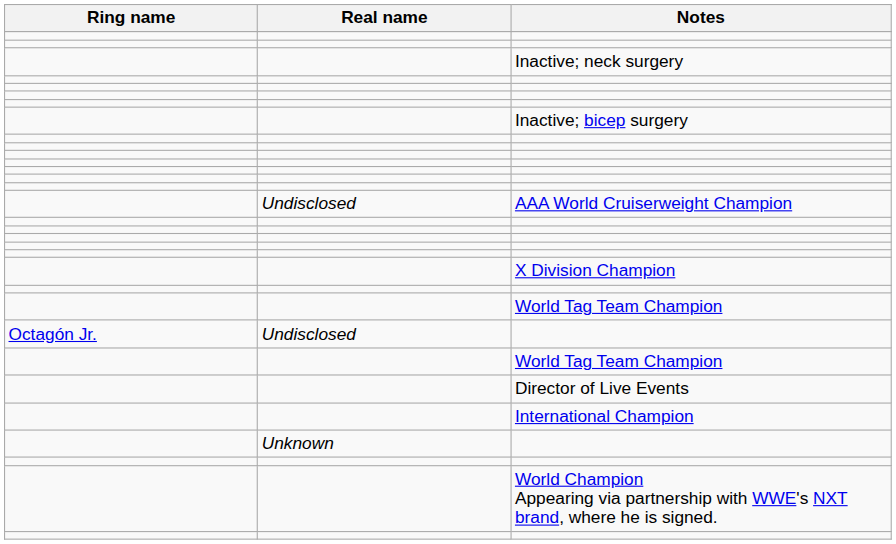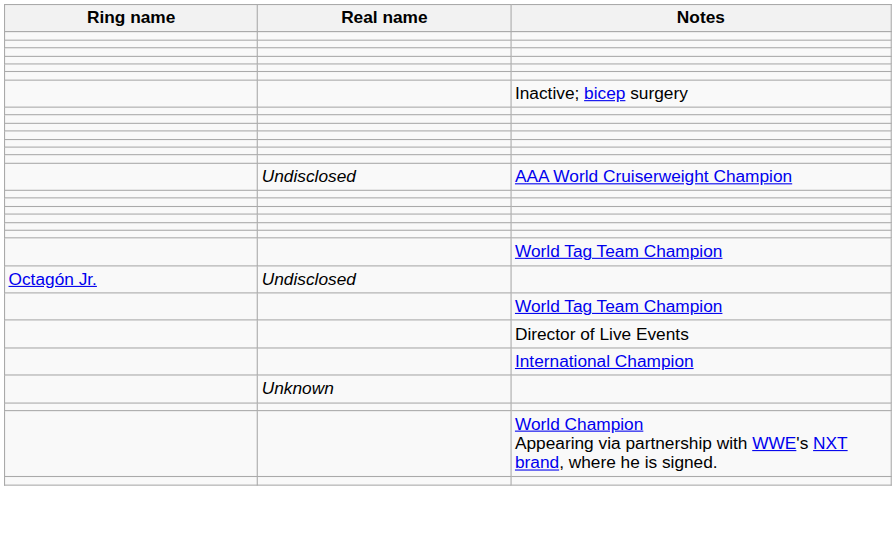 <table class="wikitable sortable" style="width:65%;">
 <tr>
 <th width=20%>Ring name</th>
 <th width=20%>Real name</th>
 <th width=30%>Notes</th>
 </tr>
 <tr>
 </tr>
 <tr>
 <td></td>
 <td></td>
 <td></td>
 </tr>
 <tr>
 <td></td>
 <td></td>
 <td></td>
-</tr>
-<tr>
-<td></td>
-<td></td>
-<td>Inactive; neck surgery</td>
 </tr>
 <tr>
 <td></td>
 <td></td>
 <td></td>
 </tr>
 <tr>
 <td></td>
 <td></td>
 <td></td>
 </tr>
 <tr>
 <td></td>
 <td></td>
 <td></td>
 </tr>
 <tr>
 <td></td>
 <td></td>
 <td></td>
 </tr>
 <tr>
 <td></td>
 <td></td>
 <td>Inactive; <a href='#'>bicep</a> surgery</td>
 </tr>
 <tr>
 <td></td>
 <td></td>
 <td></td>
 </tr>
 <tr>
 <td></td>
 <td></td>
 <td></td>
 </tr>
 <tr>
 <td></td>
 <td></td>
 <td></td>
 </tr>
 <tr>
 <td></td>
 <td></td>
 <td></td>
 </tr>
 <tr>
 <td></td>
 <td></td>
 <td></td>
 </tr>
 <tr>
 <td></td>
 <td></td>
 <td></td>
 </tr>
 <tr>
 <td></td>
 <td></td>
 <td></td>
 </tr>
 <tr>
 <td></td>
 <td><em>Undisclosed</em></td>
 <td><a href='#'>AAA World Cruiserweight Champion</a></td>
 </tr>
 <tr>
 <td></td>
 <td></td>
 <td></td>
 </tr>
 <tr>
 <td></td>
 <td></td>
 <td></td>
 </tr>
 <tr>
 <td></td>
 <td></td>
 <td></td>
 </tr>
 <tr>
 <td></td>
 <td></td>
 <td></td>
 </tr>
 <tr>
 <td></td>
 <td></td>
 <td></td>
 </tr>
 <tr>
 <td></td>
 <td></td>
-<td><a href='#'>X Division Champion</a></td>
-</tr>
-<tr>
-<td></td>
-<td></td>
 <td></td>
 </tr>
 <tr>
 <td></td>
 <td></td>
 <td><a href='#'>World Tag Team Champion</a></td>
 </tr>
 <tr>
 <td><a href='#'>Octagón Jr.</a></td>
 <td><em>Undisclosed</em></td>
 <td></td>
 </tr>
 <tr>
 <td></td>
 <td></td>
 <td><a href='#'>World Tag Team Champion</a></td>
 </tr>
 <tr>
 <td></td>
 <td></td>
 <td>Director of Live Events</td>
 </tr>
 <tr>
 <td></td>
 <td></td>
 <td><a href='#'>International Champion</a></td>
 </tr>
 <tr>
 <td></td>
 <td><em>Unknown</em></td>
 <td></td>
 </tr>
 <tr>
 <td></td>
 <td></td>
 <td></td>
 </tr>
 <tr>
 <td></td>
 <td></td>
 <td><a href='#'>World Champion</a><br>Appearing via partnership with <a href='#'>WWE</a>'s <a href='#'>NXT brand</a>, where he is signed.</td>
 </tr>
 <tr>
 <td></td>
 <td></td>
 <td></td>
 </tr>
 </table>
